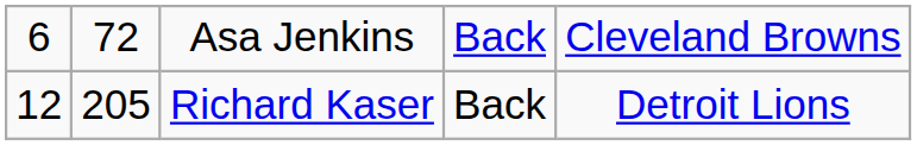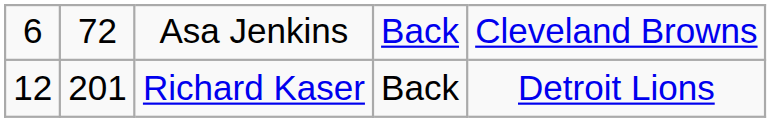 <table class="wikitable" style="text-align:center">
 <tr>
 <td>6</td>
 <td>72</td>
 <td>Asa Jenkins</td>
 <td><a href='#'>Back</a></td>
 <td><a href='#'>Cleveland Browns</a></td>
 </tr>
 <tr>
 <td>12</td>
-<td>205</td>
+<td>201</td>
 <td><a href='#'>Richard Kaser</a></td>
 <td>Back</td>
 <td><a href='#'>Detroit Lions</a></td>
 </tr>
 </table>
